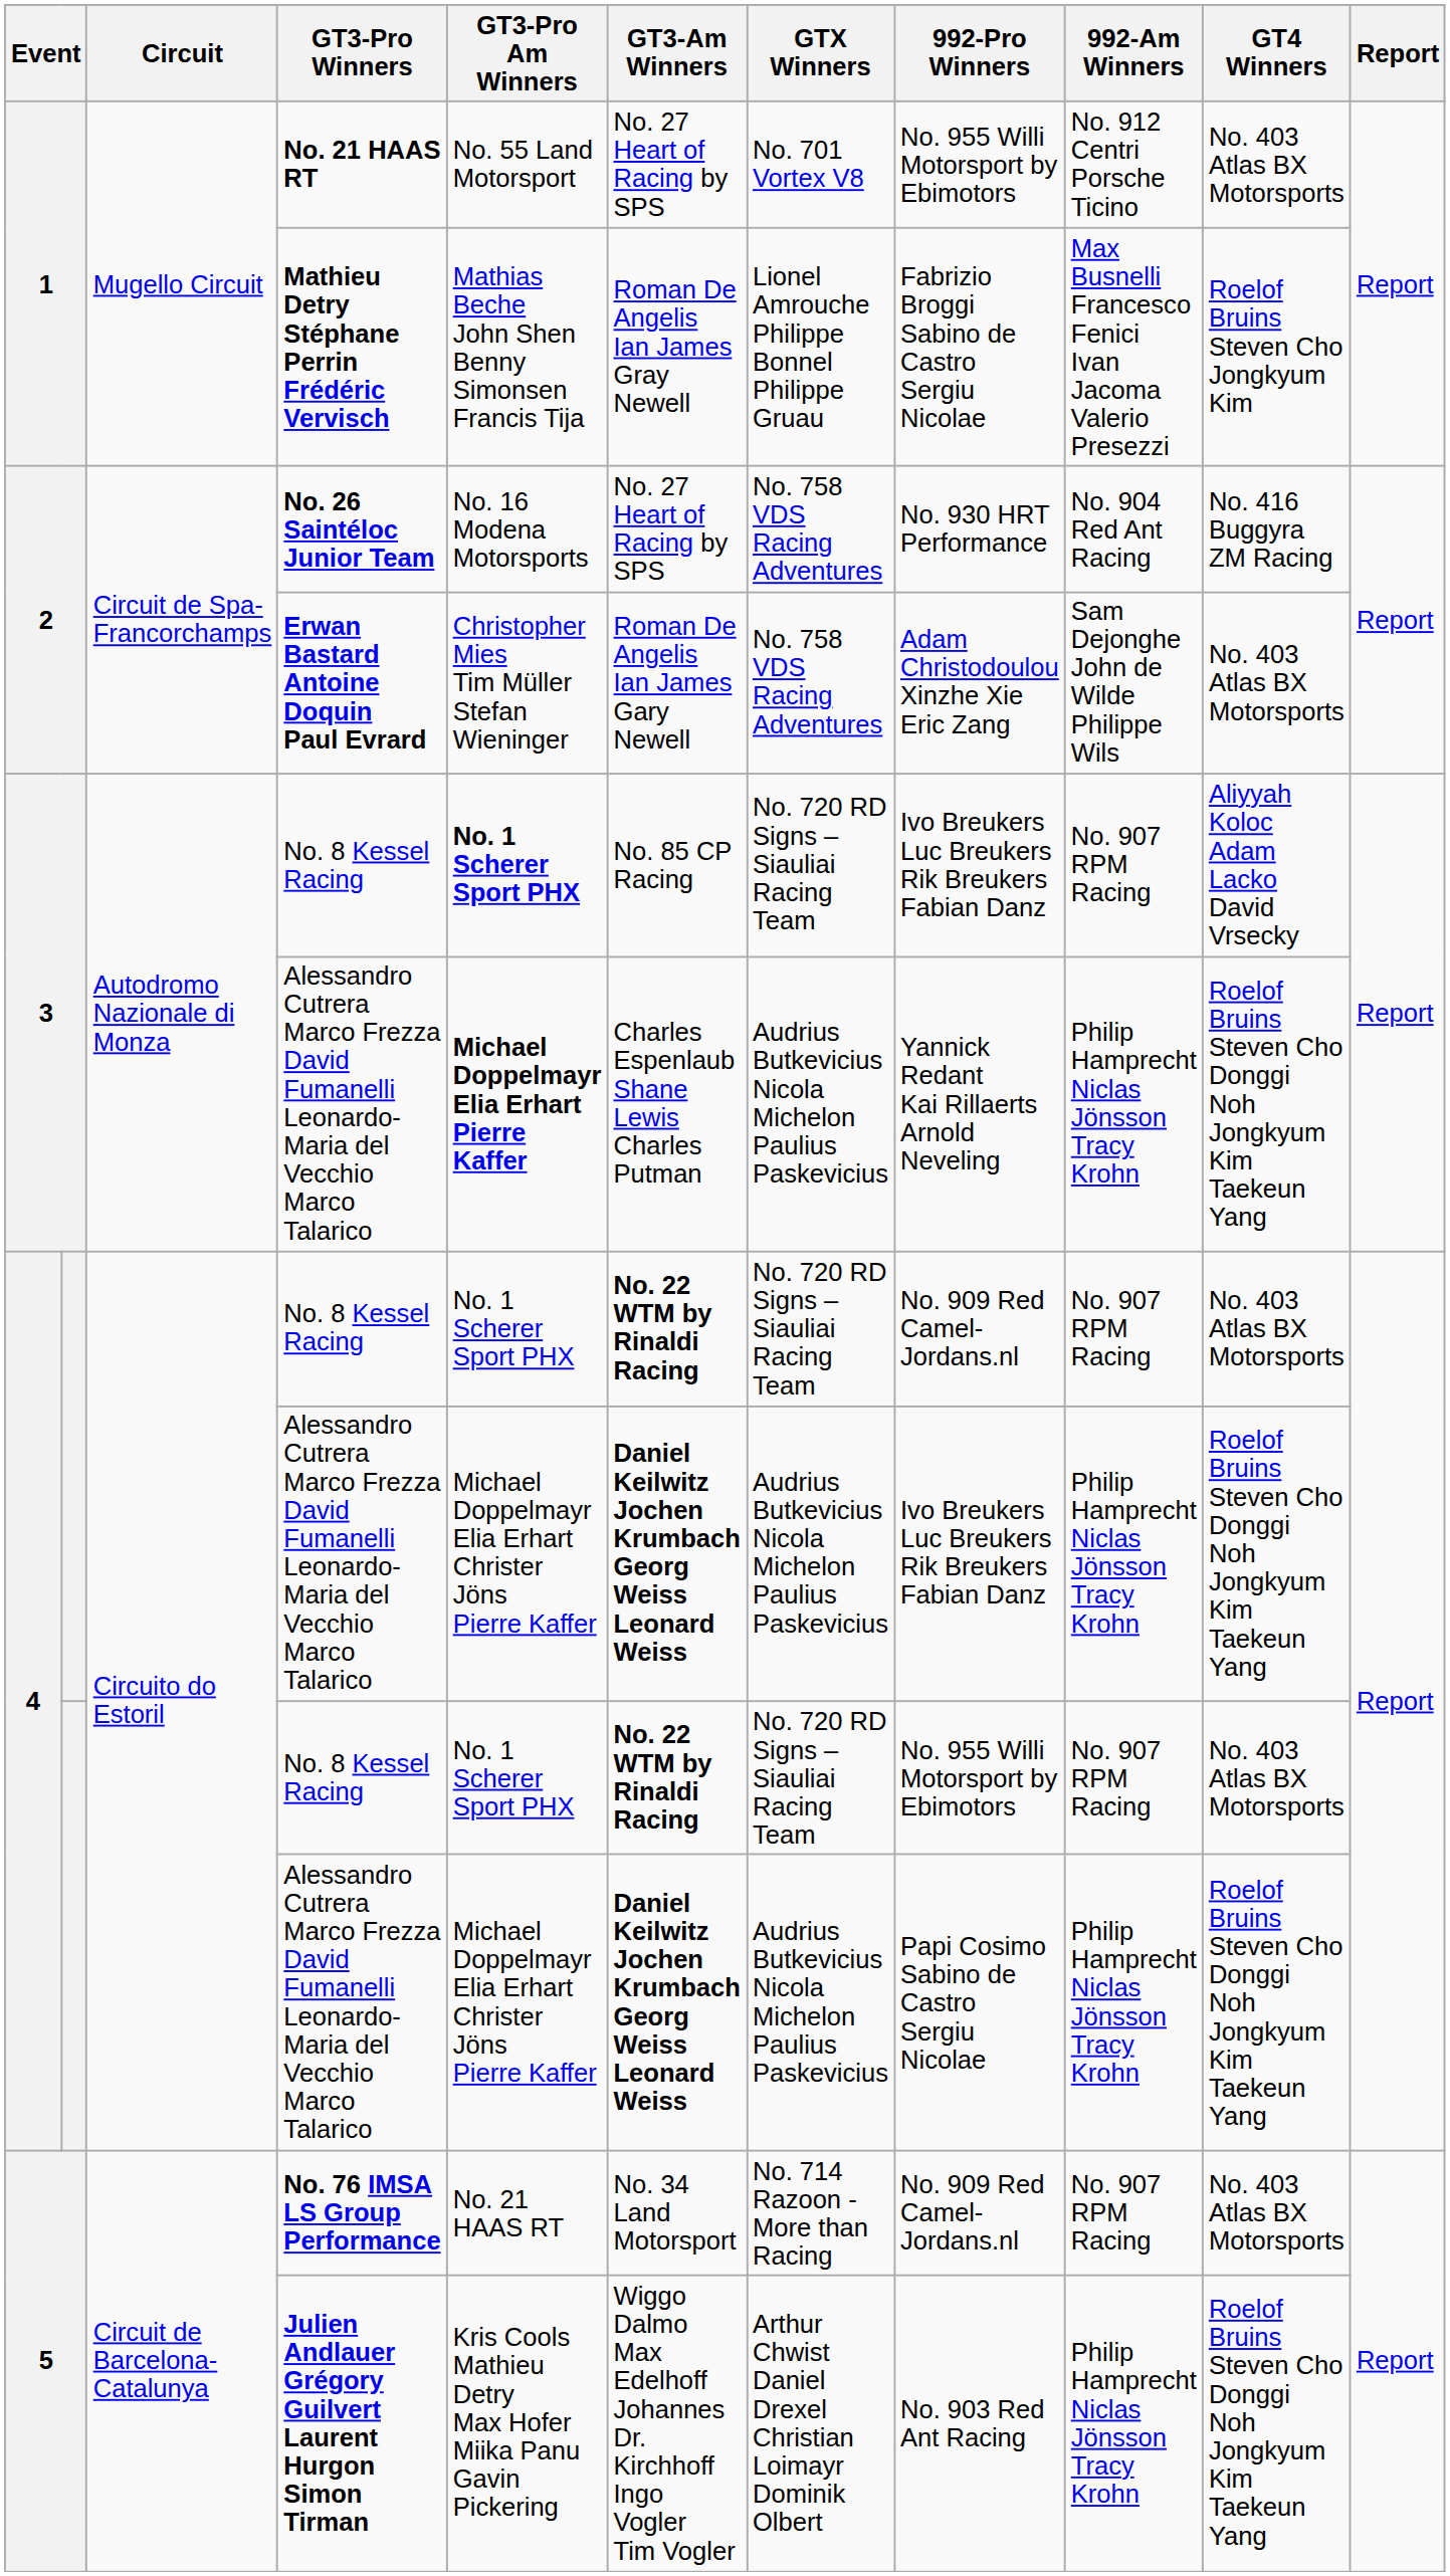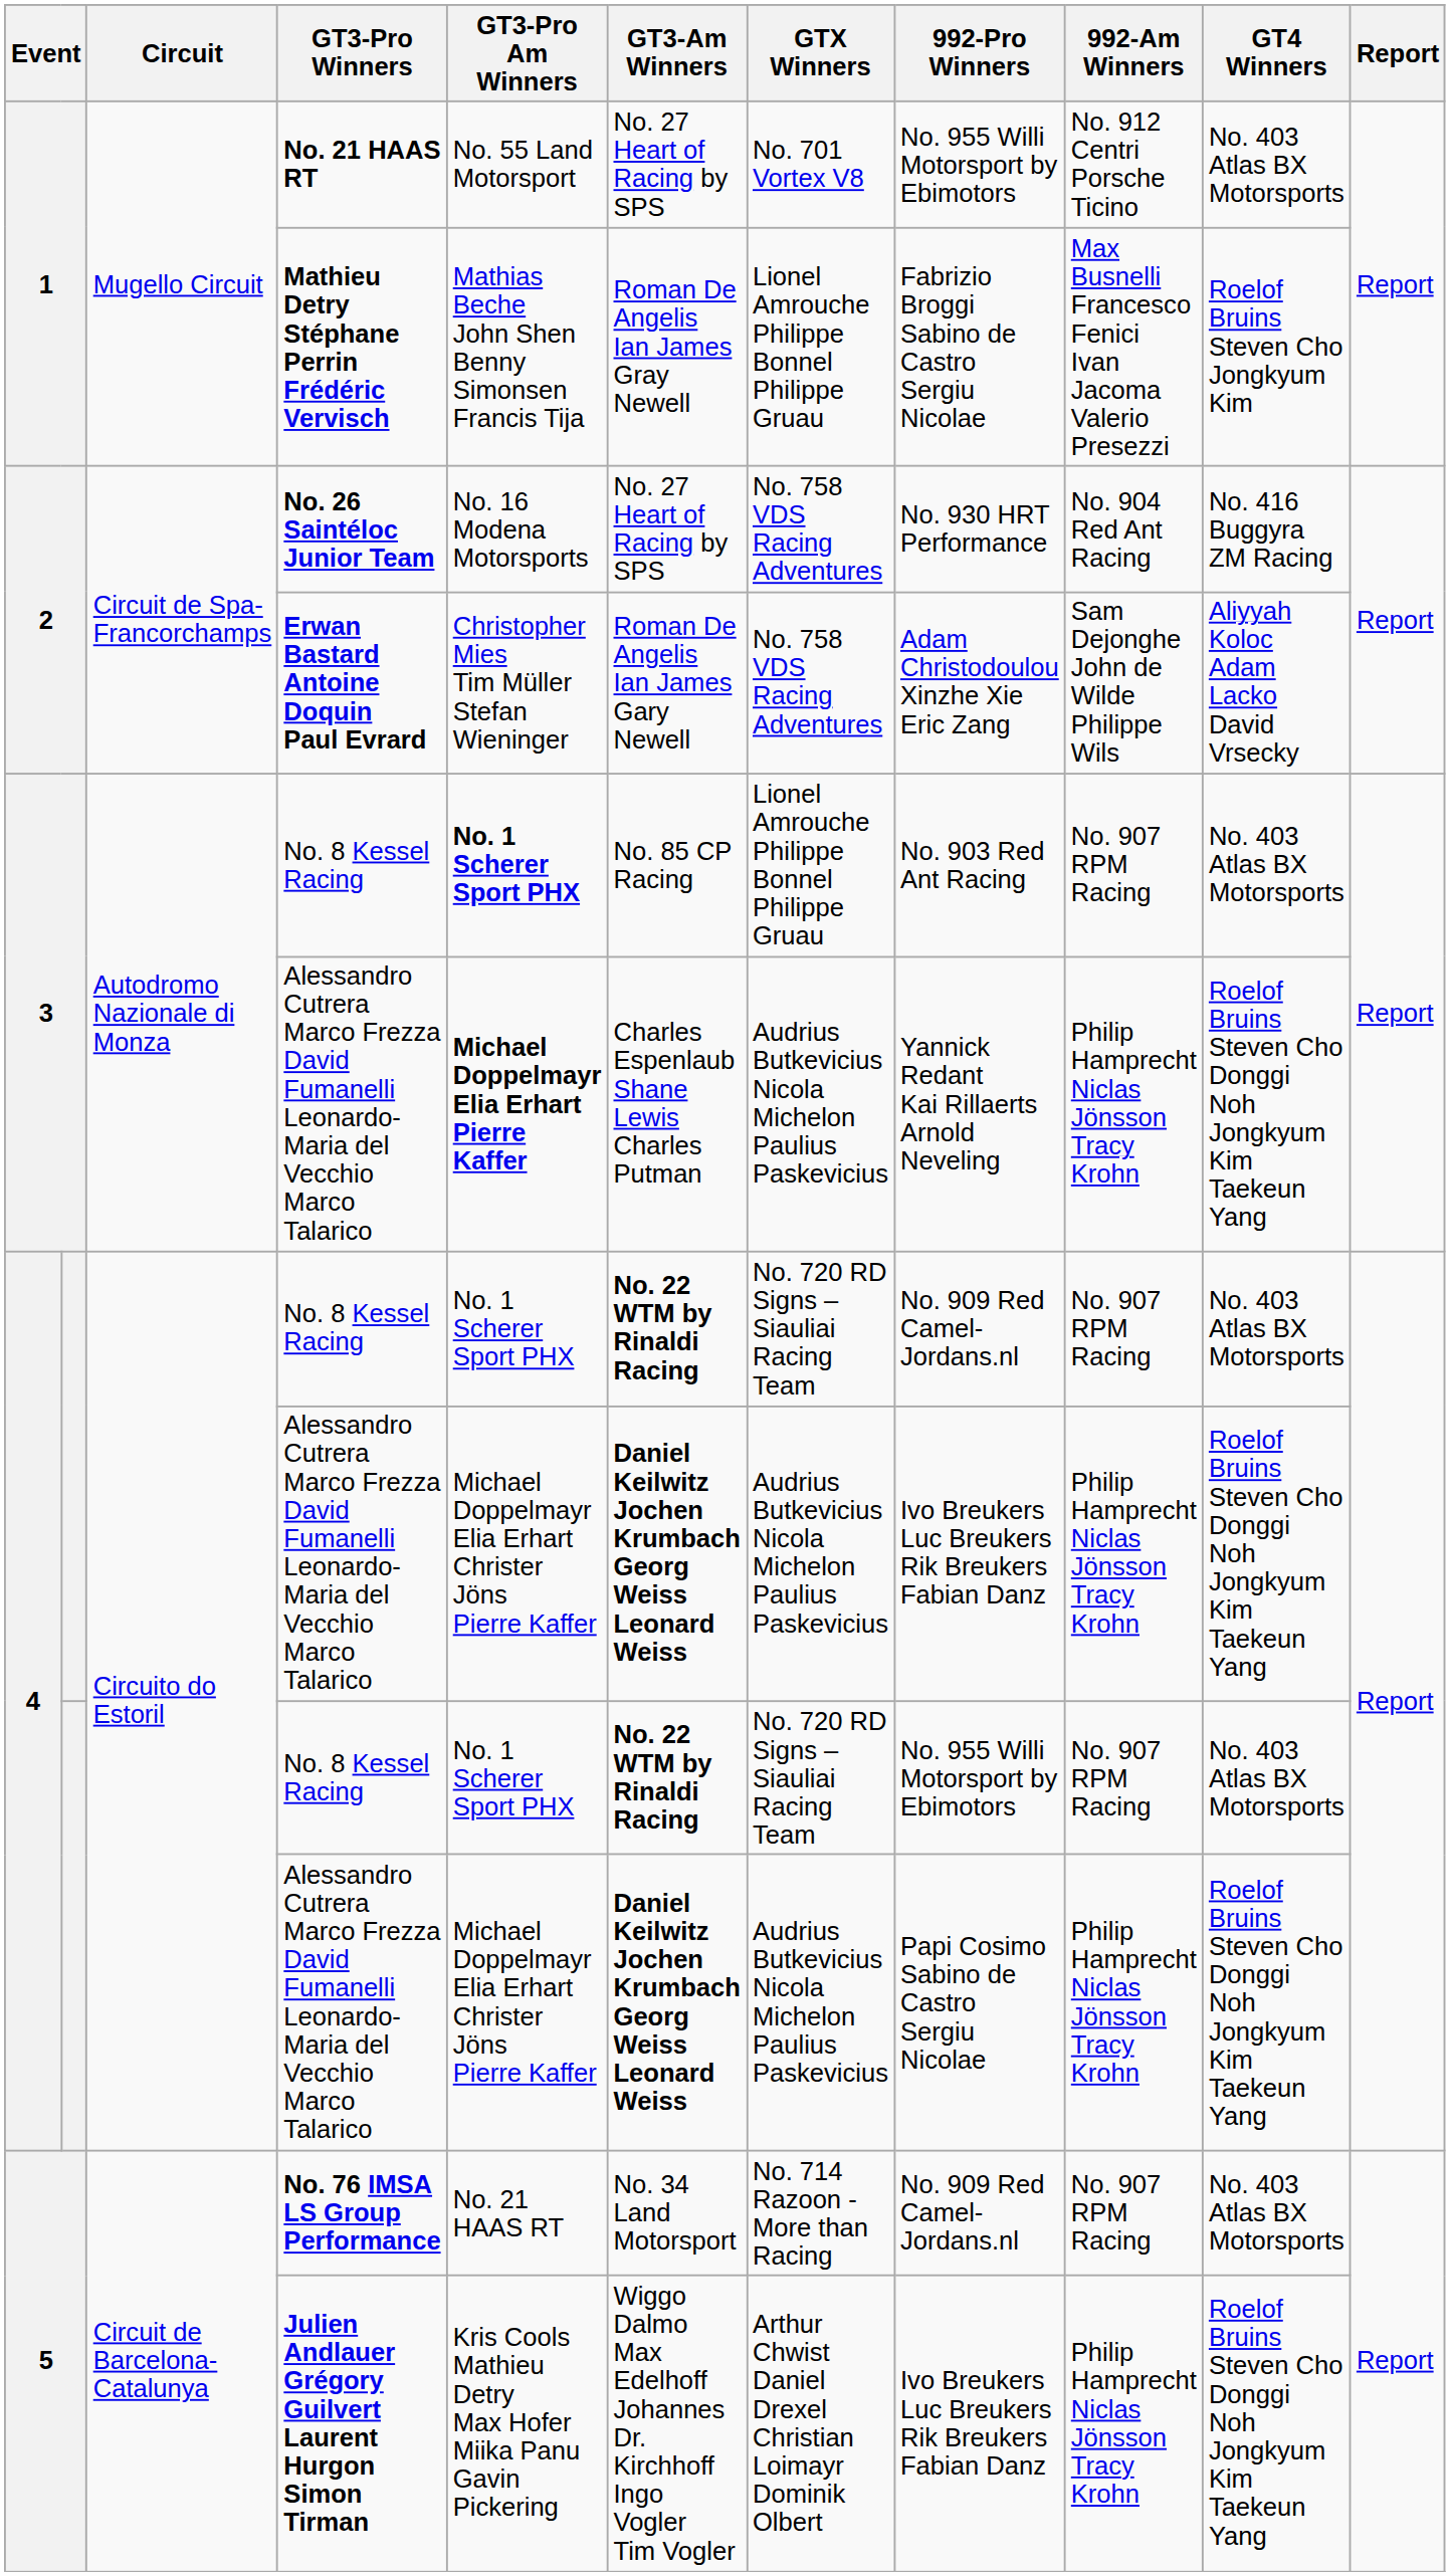 <table class="wikitable" style="font-size: 85%;">
 <tr>
 <th colspan=2>Event</th>
 <th>Circuit</th>
 <th>GT3-Pro Winners</th>
 <th>GT3-Pro Am Winners</th>
 <th>GT3-Am Winners</th>
 <th>GTX Winners</th>
 <th>992-Pro Winners</th>
 <th>992-Am Winners</th>
 <th>GT4 Winners</th>
 <th>Report</th>
 </tr>
 <tr>
 <th rowspan=2 colspan=2>1</th>
 <td rowspan=2> <a href='#'>Mugello Circuit</a></td>
 <td><strong> No. 21 HAAS RT</strong></td>
 <td> No. 55 Land Motorsport</td>
 <td> No. 27 <a href='#'>Heart of Racing</a> by SPS</td>
 <td> No. 701 <a href='#'>Vortex V8</a></td>
 <td> No. 955 Willi Motorsport by Ebimotors</td>
 <td> No. 912 Centri Porsche Ticino</td>
 <td> No. 403 Atlas BX Motorsports</td>
 <td rowspan=2><a href='#'>Report</a></td>
 </tr>
 <tr>
 <td><strong> Mathieu Detry<br> Stéphane Perrin<br> <a href='#'>Frédéric Vervisch</a></strong></td>
 <td> <a href='#'>Mathias Beche</a><br> John Shen<br> Benny Simonsen<br> Francis Tija</td>
 <td> <a href='#'>Roman De Angelis</a><br> <a href='#'>Ian James</a><br> Gray Newell</td>
 <td> Lionel Amrouche<br> Philippe Bonnel<br> Philippe Gruau</td>
 <td> Fabrizio Broggi<br> Sabino de Castro<br> Sergiu Nicolae</td>
 <td> <a href='#'>Max Busnelli</a><br> Francesco Fenici<br> Ivan Jacoma<br> Valerio Presezzi</td>
 <td> <a href='#'>Roelof Bruins</a><br> Steven Cho<br> Jongkyum Kim</td>
 </tr>
 <tr>
 <th rowspan=2 colspan=2>2</th>
 <td rowspan=2> <a href='#'>Circuit de Spa-Francorchamps</a></td>
 <td><strong> No. 26 <a href='#'>Saintéloc Junior Team</a></strong></td>
 <td> No. 16 Modena Motorsports</td>
 <td> No. 27 <a href='#'>Heart of Racing</a> by SPS</td>
 <td> No. 758 <a href='#'>VDS Racing Adventures</a></td>
 <td> No. 930 HRT Performance</td>
 <td> No. 904 Red Ant Racing</td>
 <td> No. 416 Buggyra ZM Racing</td>
 <td rowspan=2><a href='#'>Report</a></td>
 </tr>
 <tr>
 <td><strong> <a href='#'>Erwan Bastard</a><br> <a href='#'>Antoine Doquin</a><br> Paul Evrard</strong></td>
 <td> <a href='#'>Christopher Mies</a><br> Tim Müller<br> Stefan Wieninger</td>
 <td> <a href='#'>Roman De Angelis</a><br> <a href='#'>Ian James</a><br> Gary Newell</td>
 <td> No. 758 <a href='#'>VDS Racing Adventures</a></td>
 <td> <a href='#'>Adam Christodoulou</a><br> Xinzhe Xie<br> Eric Zang</td>
 <td> Sam Dejonghe<br> John de Wilde<br> Philippe Wils</td>
-<td> No. 403 Atlas BX Motorsports</td>
+<td> <a href='#'>Aliyyah Koloc</a><br> <a href='#'>Adam Lacko</a><br> David Vrsecky</td>
 </tr>
 <tr>
 <th rowspan=2 colspan=2>3</th>
 <td rowspan=2> <a href='#'>Autodromo Nazionale di Monza</a></td>
 <td> No. 8 <a href='#'>Kessel Racing</a></td>
 <td><strong> No. 1 <a href='#'>Scherer Sport PHX</a></strong></td>
 <td> No. 85 CP Racing</td>
-<td> No. 720 RD Signs – Siauliai Racing Team</td>
-<td> Ivo Breukers<br> Luc Breukers<br> Rik Breukers<br> Fabian Danz</td>
+<td> Lionel Amrouche<br> Philippe Bonnel<br> Philippe Gruau</td>
+<td> No. 903 Red Ant Racing</td>
 <td> No. 907 RPM Racing</td>
-<td> <a href='#'>Aliyyah Koloc</a><br> <a href='#'>Adam Lacko</a><br> David Vrsecky</td>
+<td> No. 403 Atlas BX Motorsports</td>
 <td rowspan=2><a href='#'>Report</a></td>
 </tr>
 <tr>
 <td> Alessandro Cutrera<br> Marco Frezza<br> <a href='#'>David Fumanelli</a><br> Leonardo-Maria del Vecchio<br> Marco Talarico</td>
 <td><strong> Michael Doppelmayr<br> Elia Erhart<br> <a href='#'>Pierre Kaffer</a></strong></td>
 <td> Charles Espenlaub<br> <a href='#'>Shane Lewis</a><br> Charles Putman</td>
 <td> Audrius Butkevicius<br> Nicola Michelon<br> Paulius Paskevicius</td>
 <td> Yannick Redant<br> Kai Rillaerts<br> Arnold Neveling</td>
 <td> Philip Hamprecht<br> <a href='#'>Niclas Jönsson</a><br> <a href='#'>Tracy Krohn</a></td>
 <td> <a href='#'>Roelof Bruins</a><br> Steven Cho<br> Donggi Noh<br> Jongkyum Kim<br> Taekeun Yang</td>
 </tr>
 <tr>
 <th rowspan=4>4</th>
 <th rowspan=2></th>
 <td rowspan=4> <a href='#'>Circuito do Estoril</a></td>
 <td> No. 8 <a href='#'>Kessel Racing</a></td>
 <td> No. 1 <a href='#'>Scherer Sport PHX</a></td>
 <td><strong> No. 22 WTM by Rinaldi Racing</strong></td>
 <td> No. 720 RD Signs – Siauliai Racing Team</td>
 <td> No. 909 Red Camel-Jordans.nl</td>
 <td> No. 907 RPM Racing</td>
 <td> No. 403 Atlas BX Motorsports</td>
 <td rowspan=4><a href='#'>Report</a></td>
 </tr>
 <tr>
 <td> Alessandro Cutrera<br> Marco Frezza<br> <a href='#'>David Fumanelli</a><br> Leonardo-Maria del Vecchio<br> Marco Talarico</td>
 <td> Michael Doppelmayr<br> Elia Erhart<br> Christer Jöns<br> <a href='#'>Pierre Kaffer</a></td>
 <td><strong> Daniel Keilwitz<br> Jochen Krumbach<br> Georg Weiss<br> Leonard Weiss</strong></td>
 <td> Audrius Butkevicius<br> Nicola Michelon<br> Paulius Paskevicius</td>
 <td> Ivo Breukers<br> Luc Breukers<br> Rik Breukers<br> Fabian Danz</td>
 <td> Philip Hamprecht<br> <a href='#'>Niclas Jönsson</a><br> <a href='#'>Tracy Krohn</a></td>
 <td> <a href='#'>Roelof Bruins</a><br> Steven Cho<br> Donggi Noh<br> Jongkyum Kim<br> Taekeun Yang</td>
 </tr>
 <tr>
 <th rowspan=2></th>
 <td> No. 8 <a href='#'>Kessel Racing</a></td>
 <td> No. 1 <a href='#'>Scherer Sport PHX</a></td>
 <td><strong> No. 22 WTM by Rinaldi Racing</strong></td>
 <td> No. 720 RD Signs – Siauliai Racing Team</td>
 <td> No. 955 Willi Motorsport by Ebimotors</td>
 <td> No. 907 RPM Racing</td>
 <td> No. 403 Atlas BX Motorsports</td>
 </tr>
 <tr>
 <td> Alessandro Cutrera<br> Marco Frezza<br> <a href='#'>David Fumanelli</a><br> Leonardo-Maria del Vecchio<br> Marco Talarico</td>
 <td> Michael Doppelmayr<br> Elia Erhart<br> Christer Jöns<br> <a href='#'>Pierre Kaffer</a></td>
 <td><strong> Daniel Keilwitz<br> Jochen Krumbach<br> Georg Weiss<br> Leonard Weiss</strong></td>
 <td> Audrius Butkevicius<br> Nicola Michelon<br> Paulius Paskevicius</td>
 <td> Papi Cosimo<br> Sabino de Castro<br> Sergiu Nicolae</td>
 <td> Philip Hamprecht<br> <a href='#'>Niclas Jönsson</a><br> <a href='#'>Tracy Krohn</a></td>
 <td> <a href='#'>Roelof Bruins</a><br> Steven Cho<br> Donggi Noh<br> Jongkyum Kim<br> Taekeun Yang</td>
 </tr>
 <tr>
 <th rowspan=2 colspan=2>5</th>
 <td rowspan=2> <a href='#'>Circuit de Barcelona-Catalunya</a></td>
 <td><strong> No. 76 <a href='#'>IMSA LS Group Performance</a></strong></td>
 <td> No. 21 HAAS RT</td>
 <td> No. 34 Land Motorsport</td>
 <td> No. 714 Razoon - More than Racing</td>
 <td> No. 909 Red Camel-Jordans.nl</td>
 <td> No. 907 RPM Racing</td>
 <td> No. 403 Atlas BX Motorsports</td>
 <td rowspan=2><a href='#'>Report</a></td>
 </tr>
 <tr>
 <td><strong> <a href='#'>Julien Andlauer</a><br> <a href='#'>Grégory Guilvert</a><br> Laurent Hurgon<br> Simon Tirman</strong></td>
 <td> Kris Cools<br> Mathieu Detry<br> Max Hofer<br> Miika Panu<br> Gavin Pickering</td>
 <td> Wiggo Dalmo<br> Max Edelhoff<br> Johannes Dr. Kirchhoff<br> Ingo Vogler<br> Tim Vogler</td>
 <td> Arthur Chwist<br> Daniel Drexel<br> Christian Loimayr<br> Dominik Olbert</td>
-<td> No. 903 Red Ant Racing</td>
+<td> Ivo Breukers<br> Luc Breukers<br> Rik Breukers<br> Fabian Danz</td>
 <td> Philip Hamprecht<br> <a href='#'>Niclas Jönsson</a><br> <a href='#'>Tracy Krohn</a></td>
 <td> <a href='#'>Roelof Bruins</a><br> Steven Cho<br> Donggi Noh<br> Jongkyum Kim<br> Taekeun Yang</td>
 </tr>
 <tr>
 </tr>
 </table>
